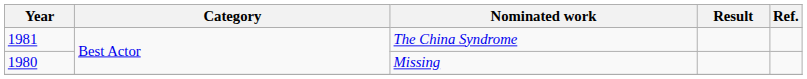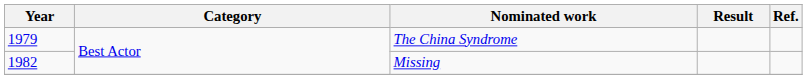 <table class=wikitable>
 <tr>
 <th scope="col" style="width:5em;">Year</th>
 <th scope="col" style="width:26em;">Category</th>
 <th scope="col" style="width:25em;">Nominated work</th>
 <th scope="col" style="width:5em;">Result</th>
 <th>Ref.</th>
 </tr>
 <tr>
-<td><a href='#'>1981</a></td>
+<td><a href='#'>1979</a></td>
 <td rowspan="2"><a href='#'>Best Actor</a></td>
 <td><em><a href='#'>The China Syndrome</a></em></td>
 <td></td>
 <td></td>
 </tr>
 <tr>
-<td><a href='#'>1980</a></td>
+<td><a href='#'>1982</a></td>
 <td><em><a href='#'>Missing</a></em></td>
 <td></td>
 <td></td>
 </tr>
 <tr>
 </tr>
 </table>
